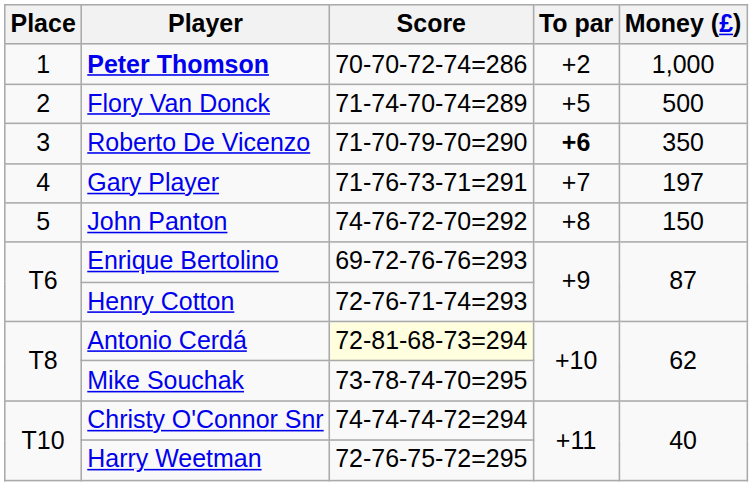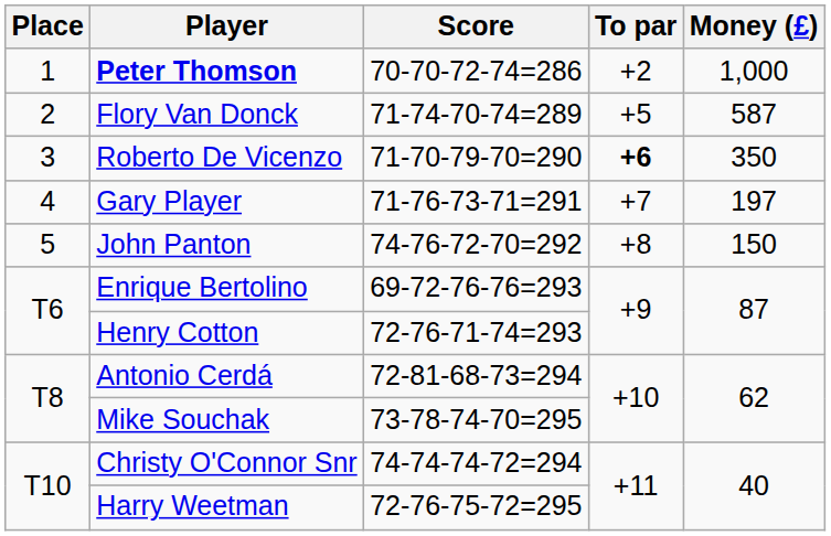 <table class="wikitable">
 <tr>
 <th>Place</th>
 <th>Player</th>
 <th>Score</th>
 <th>To par</th>
 <th>Money (<a href='#'>£</a>)</th>
 </tr>
 <tr>
 <td align="center">1</td>
 <td> <strong><a href='#'>Peter Thomson</a></strong></td>
 <td>70-70-72-74=286</td>
 <td align="center">+2</td>
 <td align="center">1,000</td>
 </tr>
 <tr>
 <td align="center">2</td>
 <td> <a href='#'>Flory Van Donck</a></td>
 <td>71-74-70-74=289</td>
 <td align="center">+5</td>
-<td align="center">500</td>
+<td align="center">587</td>
 </tr>
 <tr>
 <td align="center">3</td>
 <td> <a href='#'>Roberto De Vicenzo</a></td>
 <td>71-70-79-70=290</td>
 <td align="center"><strong>+6</strong></td>
 <td align="center">350</td>
 </tr>
 <tr>
 <td align="center">4</td>
 <td> <a href='#'>Gary Player</a></td>
 <td>71-76-73-71=291</td>
 <td align="center">+7</td>
 <td align="center">197</td>
 </tr>
 <tr>
 <td align="center">5</td>
 <td> <a href='#'>John Panton</a></td>
 <td>74-76-72-70=292</td>
 <td align="center">+8</td>
 <td align="center">150</td>
 </tr>
 <tr>
 <td rowspan=2 align="center">T6</td>
 <td> <a href='#'>Enrique Bertolino</a></td>
 <td>69-72-76-76=293</td>
 <td rowspan=2 align="center">+9</td>
 <td rowspan=2 align="center">87</td>
 </tr>
 <tr>
 <td> <a href='#'>Henry Cotton</a></td>
 <td>72-76-71-74=293</td>
 </tr>
 <tr>
 <td rowspan=2 align="center">T8</td>
 <td> <a href='#'>Antonio Cerdá</a></td>
-<td style="background: lightyellow;">72-81-68-73=294</td>
+<td>72-81-68-73=294</td>
 <td rowspan=2 align="center">+10</td>
 <td rowspan=2 align="center">62</td>
 </tr>
 <tr>
 <td> <a href='#'>Mike Souchak</a></td>
 <td>73-78-74-70=295</td>
 </tr>
 <tr>
 <td rowspan=2 align="center">T10</td>
 <td> <a href='#'>Christy O'Connor Snr</a></td>
 <td>74-74-74-72=294</td>
 <td rowspan=2 align="center">+11</td>
 <td rowspan=2 align="center">40</td>
 </tr>
 <tr>
 <td> <a href='#'>Harry Weetman</a></td>
 <td>72-76-75-72=295</td>
 </tr>
 </table>
